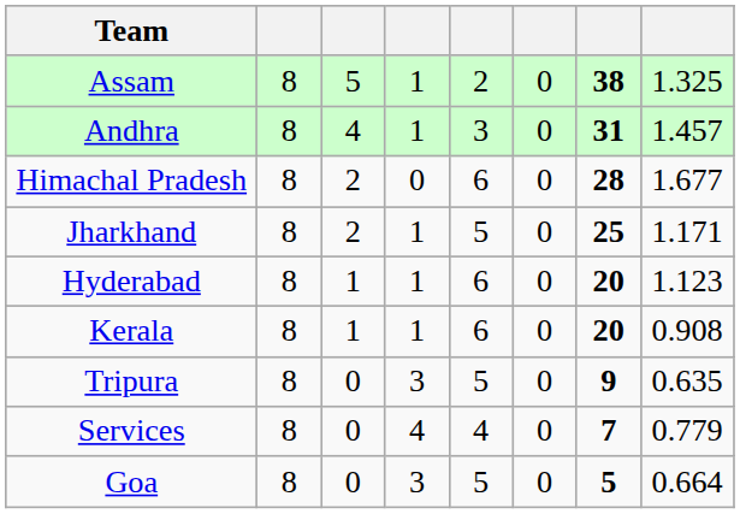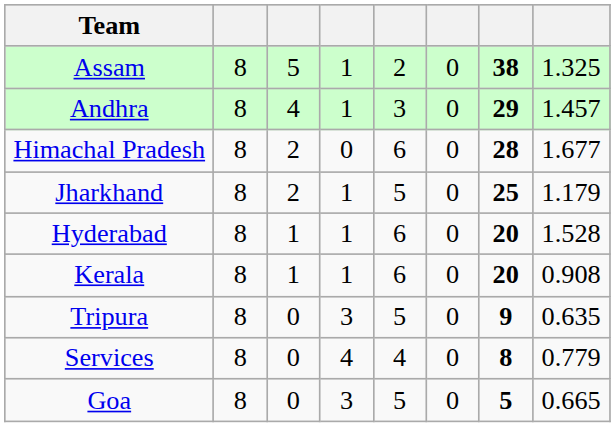 <table class="wikitable" style="text-align:center">
 <tr>
 <th style="width:120px">Team</th>
 <th style="width:25px"></th>
 <th style="width:25px"></th>
 <th style="width:25px"></th>
 <th style="width:25px"></th>
 <th style="width:25px"></th>
 <th style="width:25px"></th>
 <th style="width:40px;"></th>
 </tr>
 <tr style="background:#cfc;">
 <td><a href='#'>Assam</a></td>
 <td>8</td>
 <td>5</td>
 <td>1</td>
 <td>2</td>
 <td>0</td>
 <td><strong>38</strong></td>
 <td>1.325</td>
 </tr>
 <tr style="background:#cfc;">
 <td><a href='#'>Andhra</a></td>
 <td>8</td>
 <td>4</td>
 <td>1</td>
 <td>3</td>
 <td>0</td>
-<td><strong>31</strong></td>
+<td><strong>29</strong></td>
 <td>1.457</td>
 </tr>
 <tr>
 <td><a href='#'>Himachal Pradesh</a></td>
 <td>8</td>
 <td>2</td>
 <td>0</td>
 <td>6</td>
 <td>0</td>
 <td><strong>28</strong></td>
 <td>1.677</td>
 </tr>
 <tr>
 <td><a href='#'>Jharkhand</a></td>
 <td>8</td>
 <td>2</td>
 <td>1</td>
 <td>5</td>
 <td>0</td>
 <td><strong>25</strong></td>
-<td>1.171</td>
+<td>1.179</td>
 </tr>
 <tr>
 <td><a href='#'>Hyderabad</a></td>
 <td>8</td>
 <td>1</td>
 <td>1</td>
 <td>6</td>
 <td>0</td>
 <td><strong>20</strong></td>
-<td>1.123</td>
+<td>1.528</td>
 </tr>
 <tr>
 <td><a href='#'>Kerala</a></td>
 <td>8</td>
 <td>1</td>
 <td>1</td>
 <td>6</td>
 <td>0</td>
 <td><strong>20</strong></td>
 <td>0.908</td>
 </tr>
 <tr>
 <td><a href='#'>Tripura</a></td>
 <td>8</td>
 <td>0</td>
 <td>3</td>
 <td>5</td>
 <td>0</td>
 <td><strong>9</strong></td>
 <td>0.635</td>
 </tr>
 <tr>
 <td><a href='#'>Services</a></td>
 <td>8</td>
 <td>0</td>
 <td>4</td>
 <td>4</td>
 <td>0</td>
-<td><strong>7</strong></td>
+<td><strong>8</strong></td>
 <td>0.779</td>
 </tr>
 <tr>
 <td><a href='#'>Goa</a></td>
 <td>8</td>
 <td>0</td>
 <td>3</td>
 <td>5</td>
 <td>0</td>
 <td><strong>5</strong></td>
-<td>0.664</td>
+<td>0.665</td>
 </tr>
 </table>
